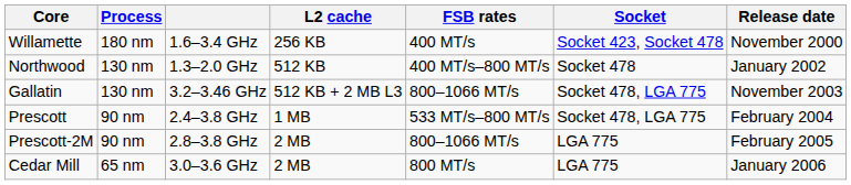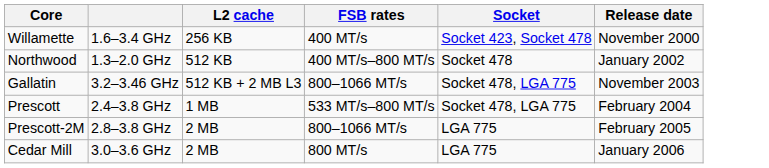 <table class=wikitable>
 <tr>
 <th>Core</th>
-<th><a href='#'>Process</a></th>
 <th></th>
 <th>L2 <a href='#'>cache</a></th>
 <th><a href='#'>FSB</a> rates</th>
 <th><a href='#'>Socket</a></th>
 <th>Release date</th>
 </tr>
 <tr>
 <td>Willamette</td>
-<td>180 nm</td>
 <td>1.6–3.4 GHz</td>
 <td>256 KB</td>
 <td>400 MT/s</td>
 <td><a href='#'>Socket 423</a>, <a href='#'>Socket 478</a></td>
 <td>November 2000</td>
 </tr>
 <tr>
 <td>Northwood</td>
-<td>130 nm</td>
 <td>1.3–2.0 GHz</td>
 <td>512 KB</td>
 <td>400 MT/s–800 MT/s</td>
 <td>Socket 478</td>
 <td>January 2002</td>
 </tr>
 <tr>
 <td>Gallatin</td>
-<td>130 nm</td>
 <td>3.2–3.46 GHz</td>
 <td>512 KB + 2 MB L3</td>
 <td>800–1066 MT/s</td>
 <td>Socket 478, <a href='#'>LGA 775</a></td>
 <td>November 2003</td>
 </tr>
 <tr>
 <td>Prescott</td>
-<td>90 nm</td>
 <td>2.4–3.8 GHz</td>
 <td>1 MB</td>
 <td>533 MT/s–800 MT/s</td>
 <td>Socket 478, LGA 775</td>
 <td>February 2004</td>
 </tr>
 <tr>
 <td>Prescott-2M</td>
-<td>90 nm</td>
 <td>2.8–3.8 GHz</td>
 <td>2 MB</td>
 <td>800–1066 MT/s</td>
 <td>LGA 775</td>
 <td>February 2005</td>
 </tr>
 <tr>
 <td>Cedar Mill</td>
-<td>65 nm</td>
 <td>3.0–3.6 GHz</td>
 <td>2 MB</td>
 <td>800 MT/s</td>
 <td>LGA 775</td>
 <td>January 2006</td>
 </tr>
 </table>
